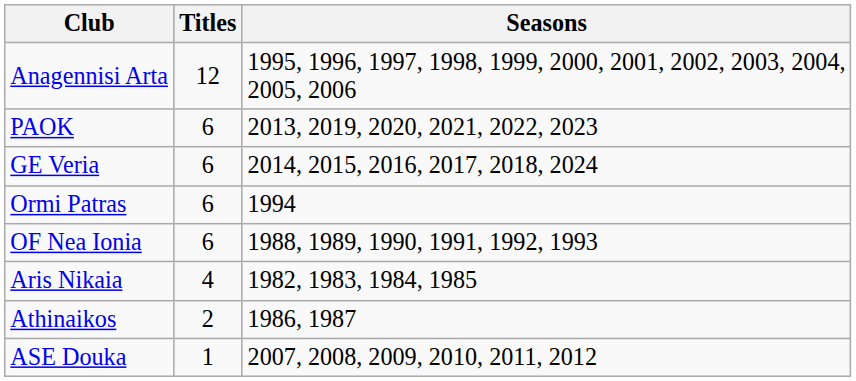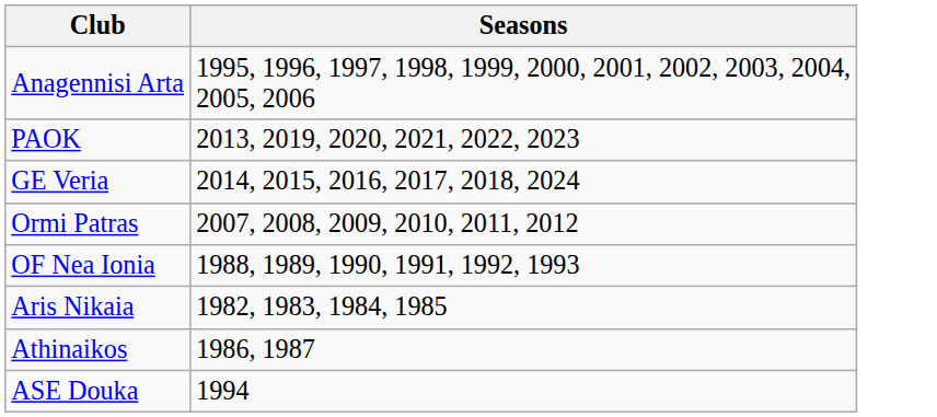 <table class="wikitable">
 <tr>
 <th>Club</th>
-<th>Titles</th>
 <th>Seasons</th>
 </tr>
 <tr>
 <td><a href='#'>Anagennisi Arta</a></td>
-<td style="text-align:center">12</td>
 <td>1995, 1996, 1997, 1998, 1999, 2000, 2001, 2002, 2003, 2004,<br> 2005, 2006</td>
 </tr>
 <tr>
 <td><a href='#'>PAOK</a></td>
-<td style="text-align:center">6</td>
 <td>2013, 2019, 2020, 2021, 2022, 2023</td>
 </tr>
 <tr>
 <td><a href='#'>GE Veria</a></td>
-<td style="text-align:center">6</td>
 <td>2014, 2015, 2016, 2017, 2018, 2024</td>
 </tr>
 <tr>
 <td><a href='#'>Ormi Patras</a></td>
-<td style="text-align:center">6</td>
-<td>1994</td>
+<td>2007, 2008, 2009, 2010, 2011, 2012</td>
 </tr>
 <tr>
 <td><a href='#'>OF Nea Ionia</a></td>
-<td style="text-align:center">6</td>
 <td>1988, 1989, 1990, 1991, 1992, 1993</td>
 </tr>
 <tr>
 <td><a href='#'>Aris Nikaia</a></td>
-<td style="text-align:center">4</td>
 <td>1982, 1983, 1984, 1985</td>
 </tr>
 <tr>
 <td><a href='#'>Athinaikos</a></td>
-<td style="text-align:center">2</td>
 <td>1986, 1987</td>
 </tr>
 <tr>
 <td><a href='#'>ASE Douka</a></td>
-<td style="text-align:center">1</td>
-<td>2007, 2008, 2009, 2010, 2011, 2012</td>
+<td>1994</td>
 </tr>
 </table>
